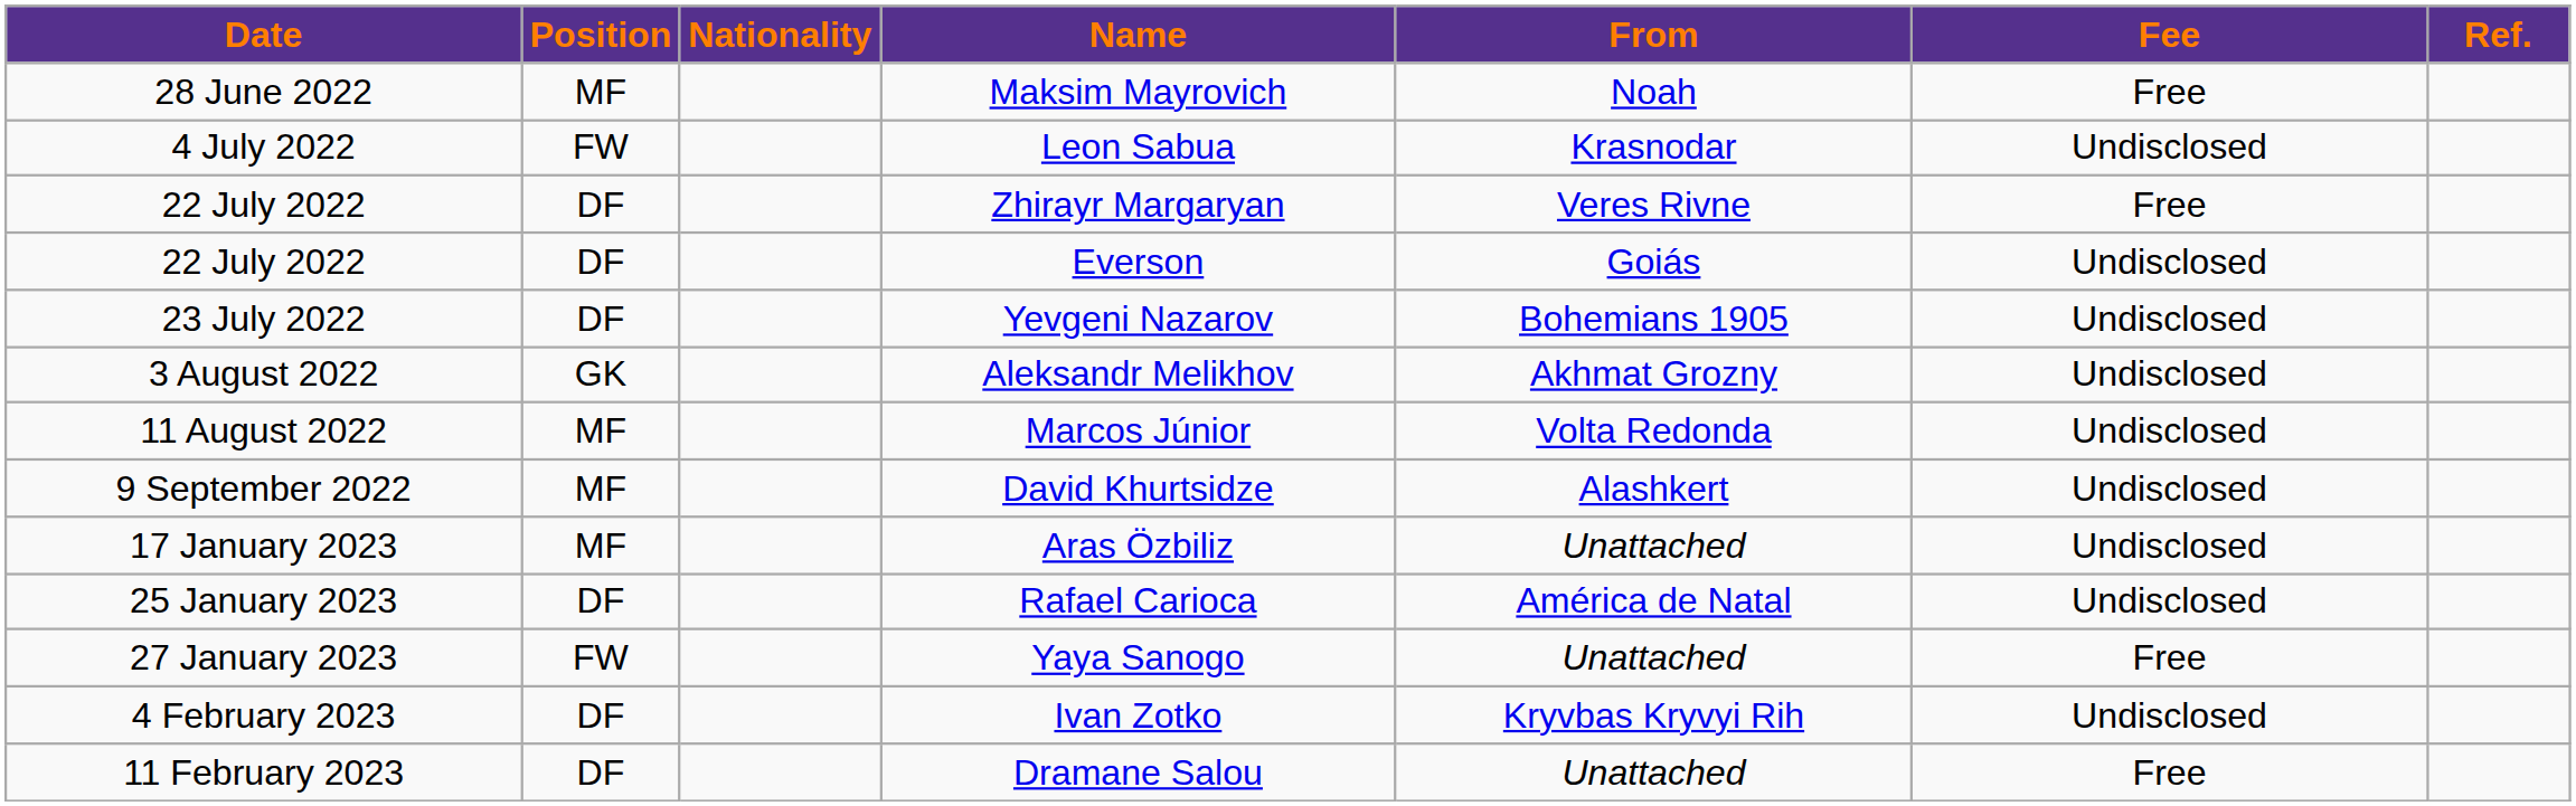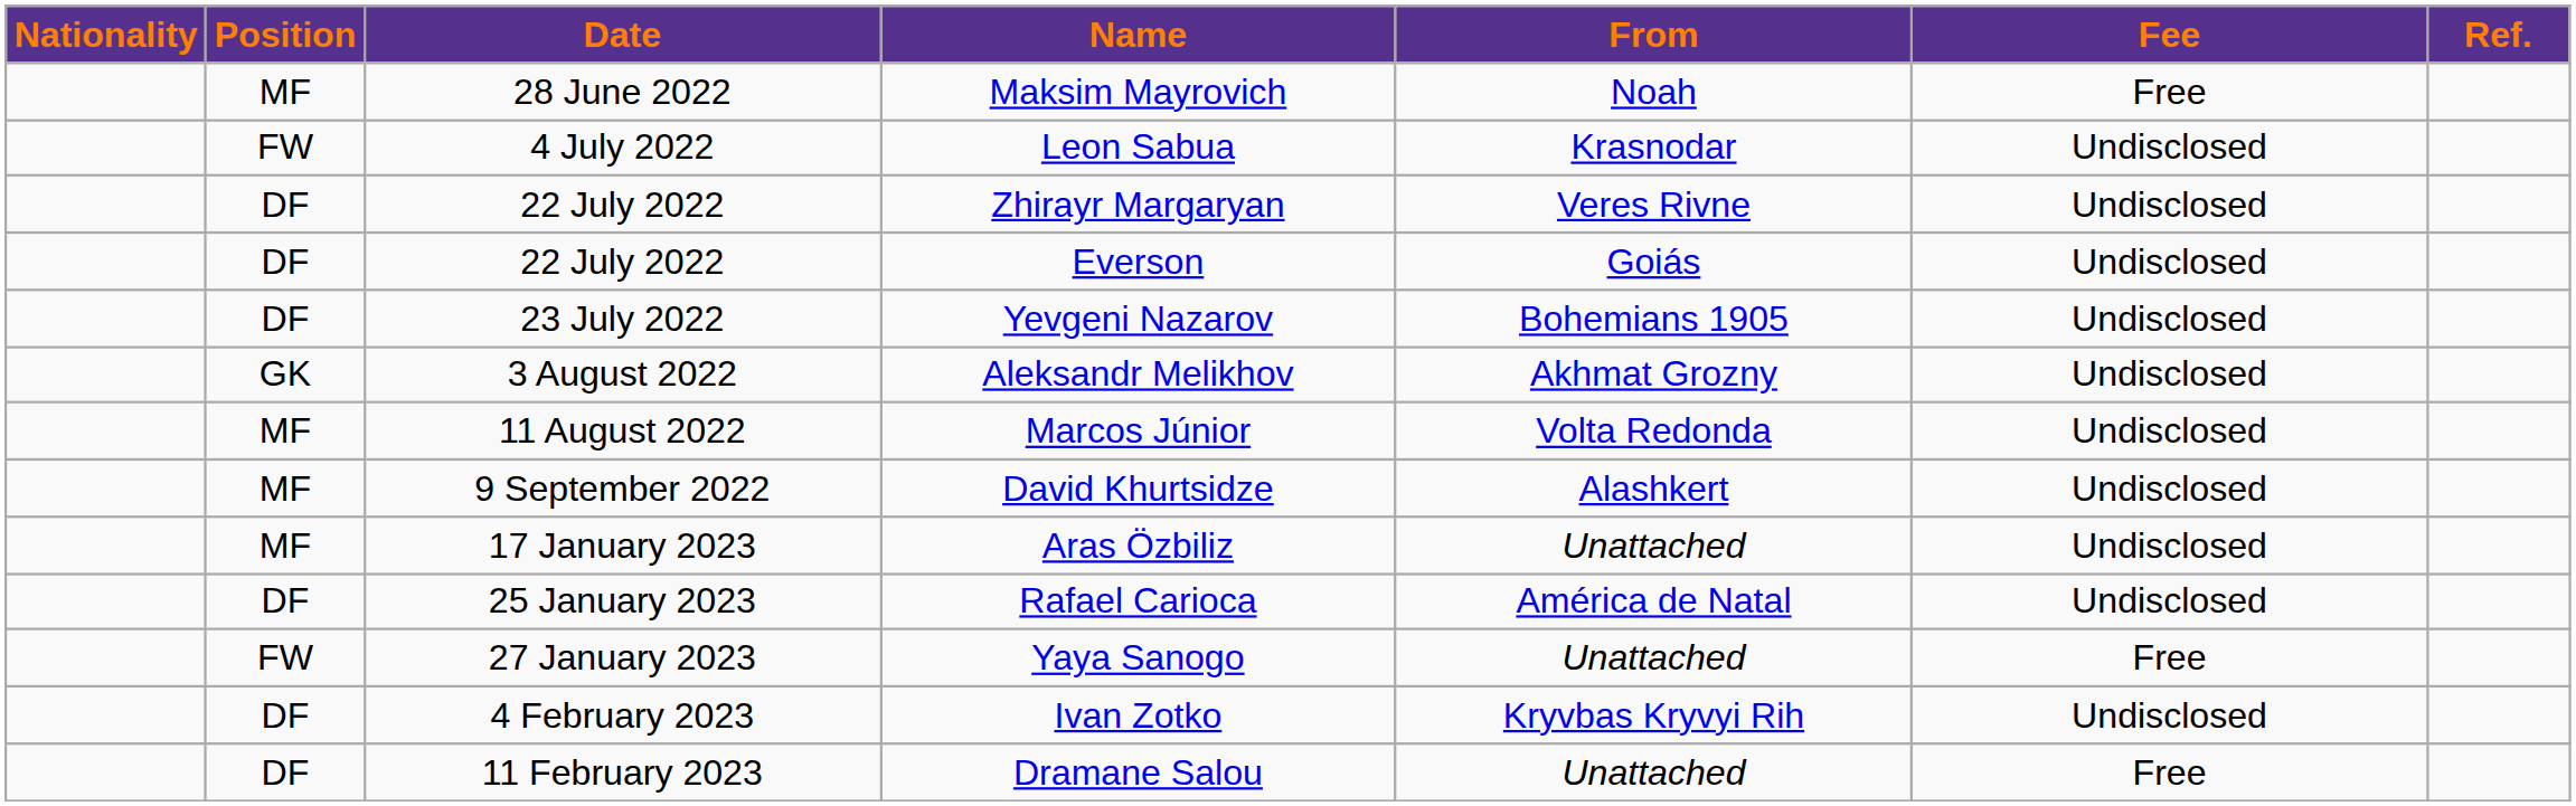 <table class="wikitable"  style="text-align:center; font-size:90%; ">
 <tr>
+<th style="background:#55308D; color:#FF7F00; width:50px;">Nationality</th>
+<th style="background:#55308D; color:#FF7F00; width:50px;">Position</th>
 <th style="background:#55308D; color:#FF7F00; width:200px;">Date</th>
-<th style="background:#55308D; color:#FF7F00; width:50px;">Position</th>
-<th style="background:#55308D; color:#FF7F00; width:50px;">Nationality</th>
 <th style="background:#55308D; color:#FF7F00; width:200px;">Name</th>
 <th style="background:#55308D; color:#FF7F00; width:200px;">From</th>
 <th style="background:#55308D; color:#FF7F00; width:200px;">Fee</th>
 <th style="background:#55308D; color:#FF7F00; width:50px;">Ref.</th>
 </tr>
 <tr>
+<td></td>
+<td>MF</td>
 <td>28 June 2022</td>
-<td>MF</td>
-<td></td>
 <td><a href='#'>Maksim Mayrovich</a></td>
 <td><a href='#'>Noah</a></td>
 <td>Free</td>
 <td></td>
 </tr>
 <tr>
+<td></td>
+<td>FW</td>
 <td>4 July 2022</td>
-<td>FW</td>
-<td></td>
 <td><a href='#'>Leon Sabua</a></td>
 <td><a href='#'>Krasnodar</a></td>
 <td>Undisclosed</td>
 <td></td>
 </tr>
 <tr>
+<td></td>
+<td>DF</td>
 <td>22 July 2022</td>
-<td>DF</td>
-<td></td>
 <td><a href='#'>Zhirayr Margaryan</a></td>
 <td><a href='#'>Veres Rivne</a></td>
-<td>Free</td>
+<td>Undisclosed</td>
 <td></td>
 </tr>
 <tr>
+<td></td>
+<td>DF</td>
 <td>22 July 2022</td>
-<td>DF</td>
-<td></td>
 <td><a href='#'>Everson</a></td>
 <td><a href='#'>Goiás</a></td>
 <td>Undisclosed</td>
 <td></td>
 </tr>
 <tr>
+<td></td>
+<td>DF</td>
 <td>23 July 2022</td>
-<td>DF</td>
-<td></td>
 <td><a href='#'>Yevgeni Nazarov</a></td>
 <td><a href='#'>Bohemians 1905</a></td>
 <td>Undisclosed</td>
 <td></td>
 </tr>
 <tr>
+<td></td>
+<td>GK</td>
 <td>3 August 2022</td>
-<td>GK</td>
-<td></td>
 <td><a href='#'>Aleksandr Melikhov</a></td>
 <td><a href='#'>Akhmat Grozny</a></td>
 <td>Undisclosed</td>
 <td></td>
 </tr>
 <tr>
+<td></td>
+<td>MF</td>
 <td>11 August 2022</td>
-<td>MF</td>
-<td></td>
 <td><a href='#'>Marcos Júnior</a></td>
 <td><a href='#'>Volta Redonda</a></td>
 <td>Undisclosed</td>
 <td></td>
 </tr>
 <tr>
+<td></td>
+<td>MF</td>
 <td>9 September 2022</td>
-<td>MF</td>
-<td></td>
 <td><a href='#'>David Khurtsidze</a></td>
 <td><a href='#'>Alashkert</a></td>
 <td>Undisclosed</td>
 <td></td>
 </tr>
 <tr>
+<td></td>
+<td>MF</td>
 <td>17 January 2023</td>
-<td>MF</td>
-<td></td>
 <td><a href='#'>Aras Özbiliz</a></td>
 <td><em>Unattached</em></td>
 <td>Undisclosed</td>
 <td></td>
 </tr>
 <tr>
+<td></td>
+<td>DF</td>
 <td>25 January 2023</td>
-<td>DF</td>
-<td></td>
 <td><a href='#'>Rafael Carioca</a></td>
 <td><a href='#'>América de Natal</a></td>
 <td>Undisclosed</td>
 <td></td>
 </tr>
 <tr>
+<td></td>
+<td>FW</td>
 <td>27 January 2023</td>
-<td>FW</td>
-<td></td>
 <td><a href='#'>Yaya Sanogo</a></td>
 <td><em>Unattached</em></td>
 <td>Free</td>
 <td></td>
 </tr>
 <tr>
+<td></td>
+<td>DF</td>
 <td>4 February 2023</td>
-<td>DF</td>
-<td></td>
 <td><a href='#'>Ivan Zotko</a></td>
 <td><a href='#'>Kryvbas Kryvyi Rih</a></td>
 <td>Undisclosed</td>
 <td></td>
 </tr>
 <tr>
+<td></td>
+<td>DF</td>
 <td>11 February 2023</td>
-<td>DF</td>
-<td></td>
 <td><a href='#'>Dramane Salou</a></td>
 <td><em>Unattached</em></td>
 <td>Free</td>
 <td></td>
 </tr>
 </table>
